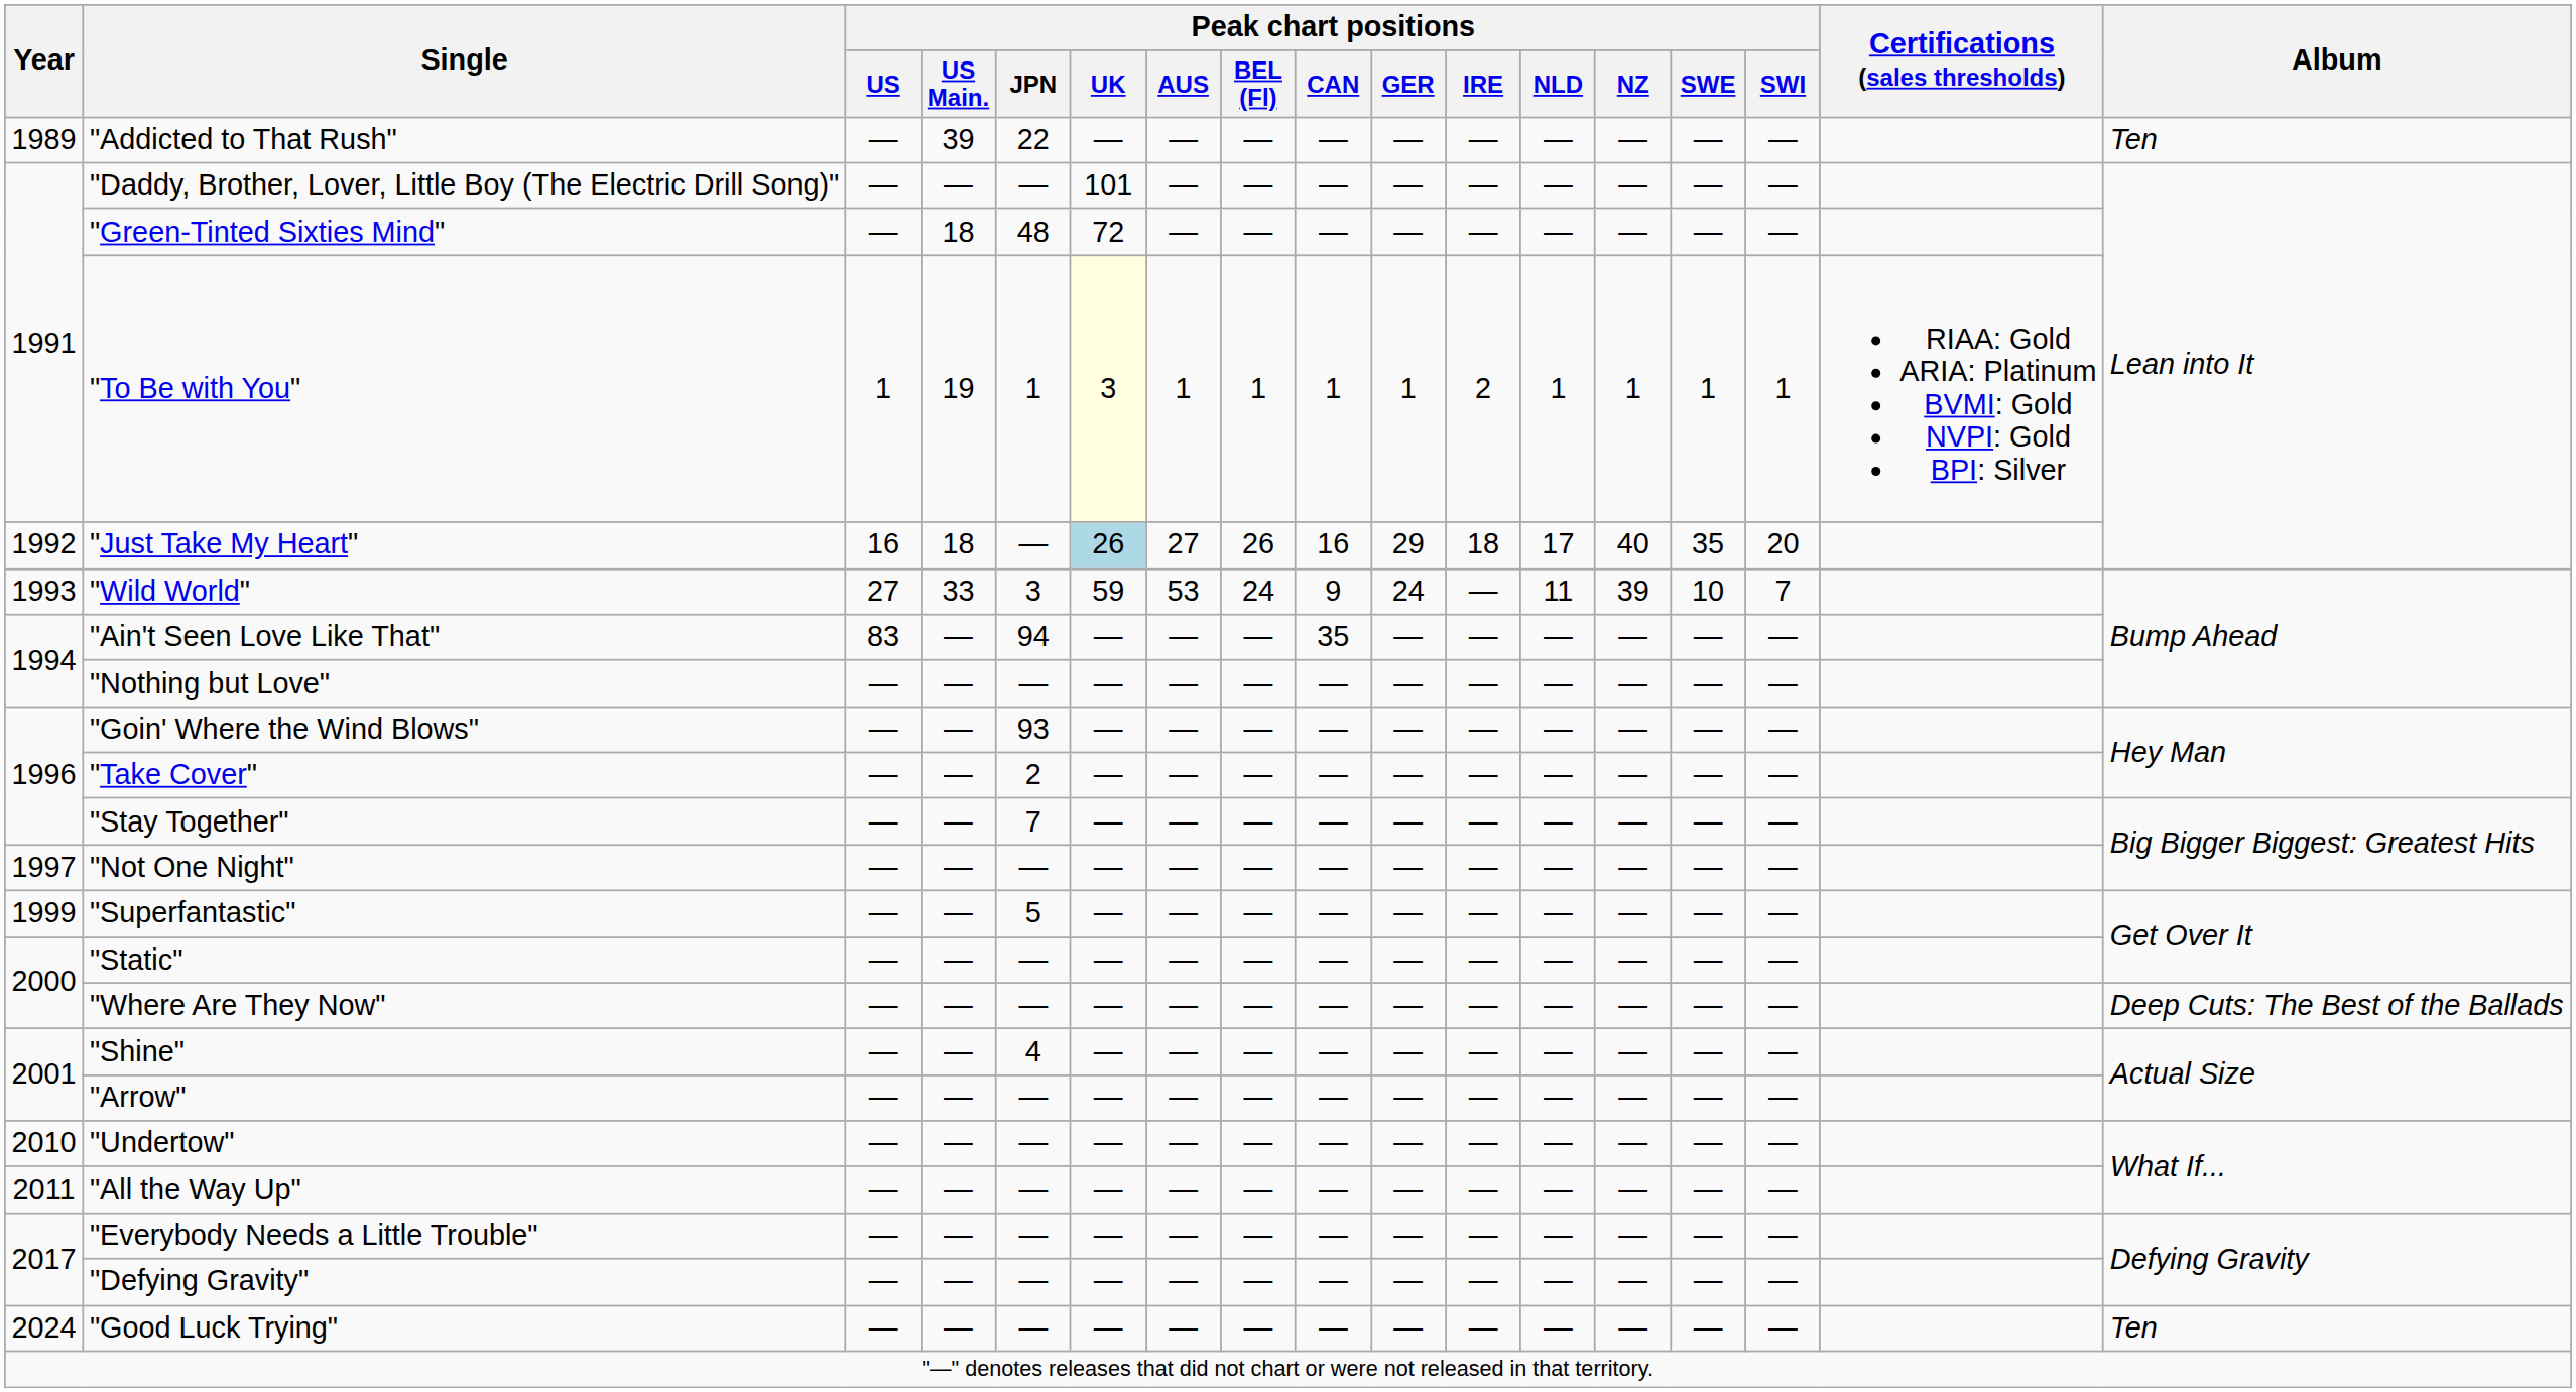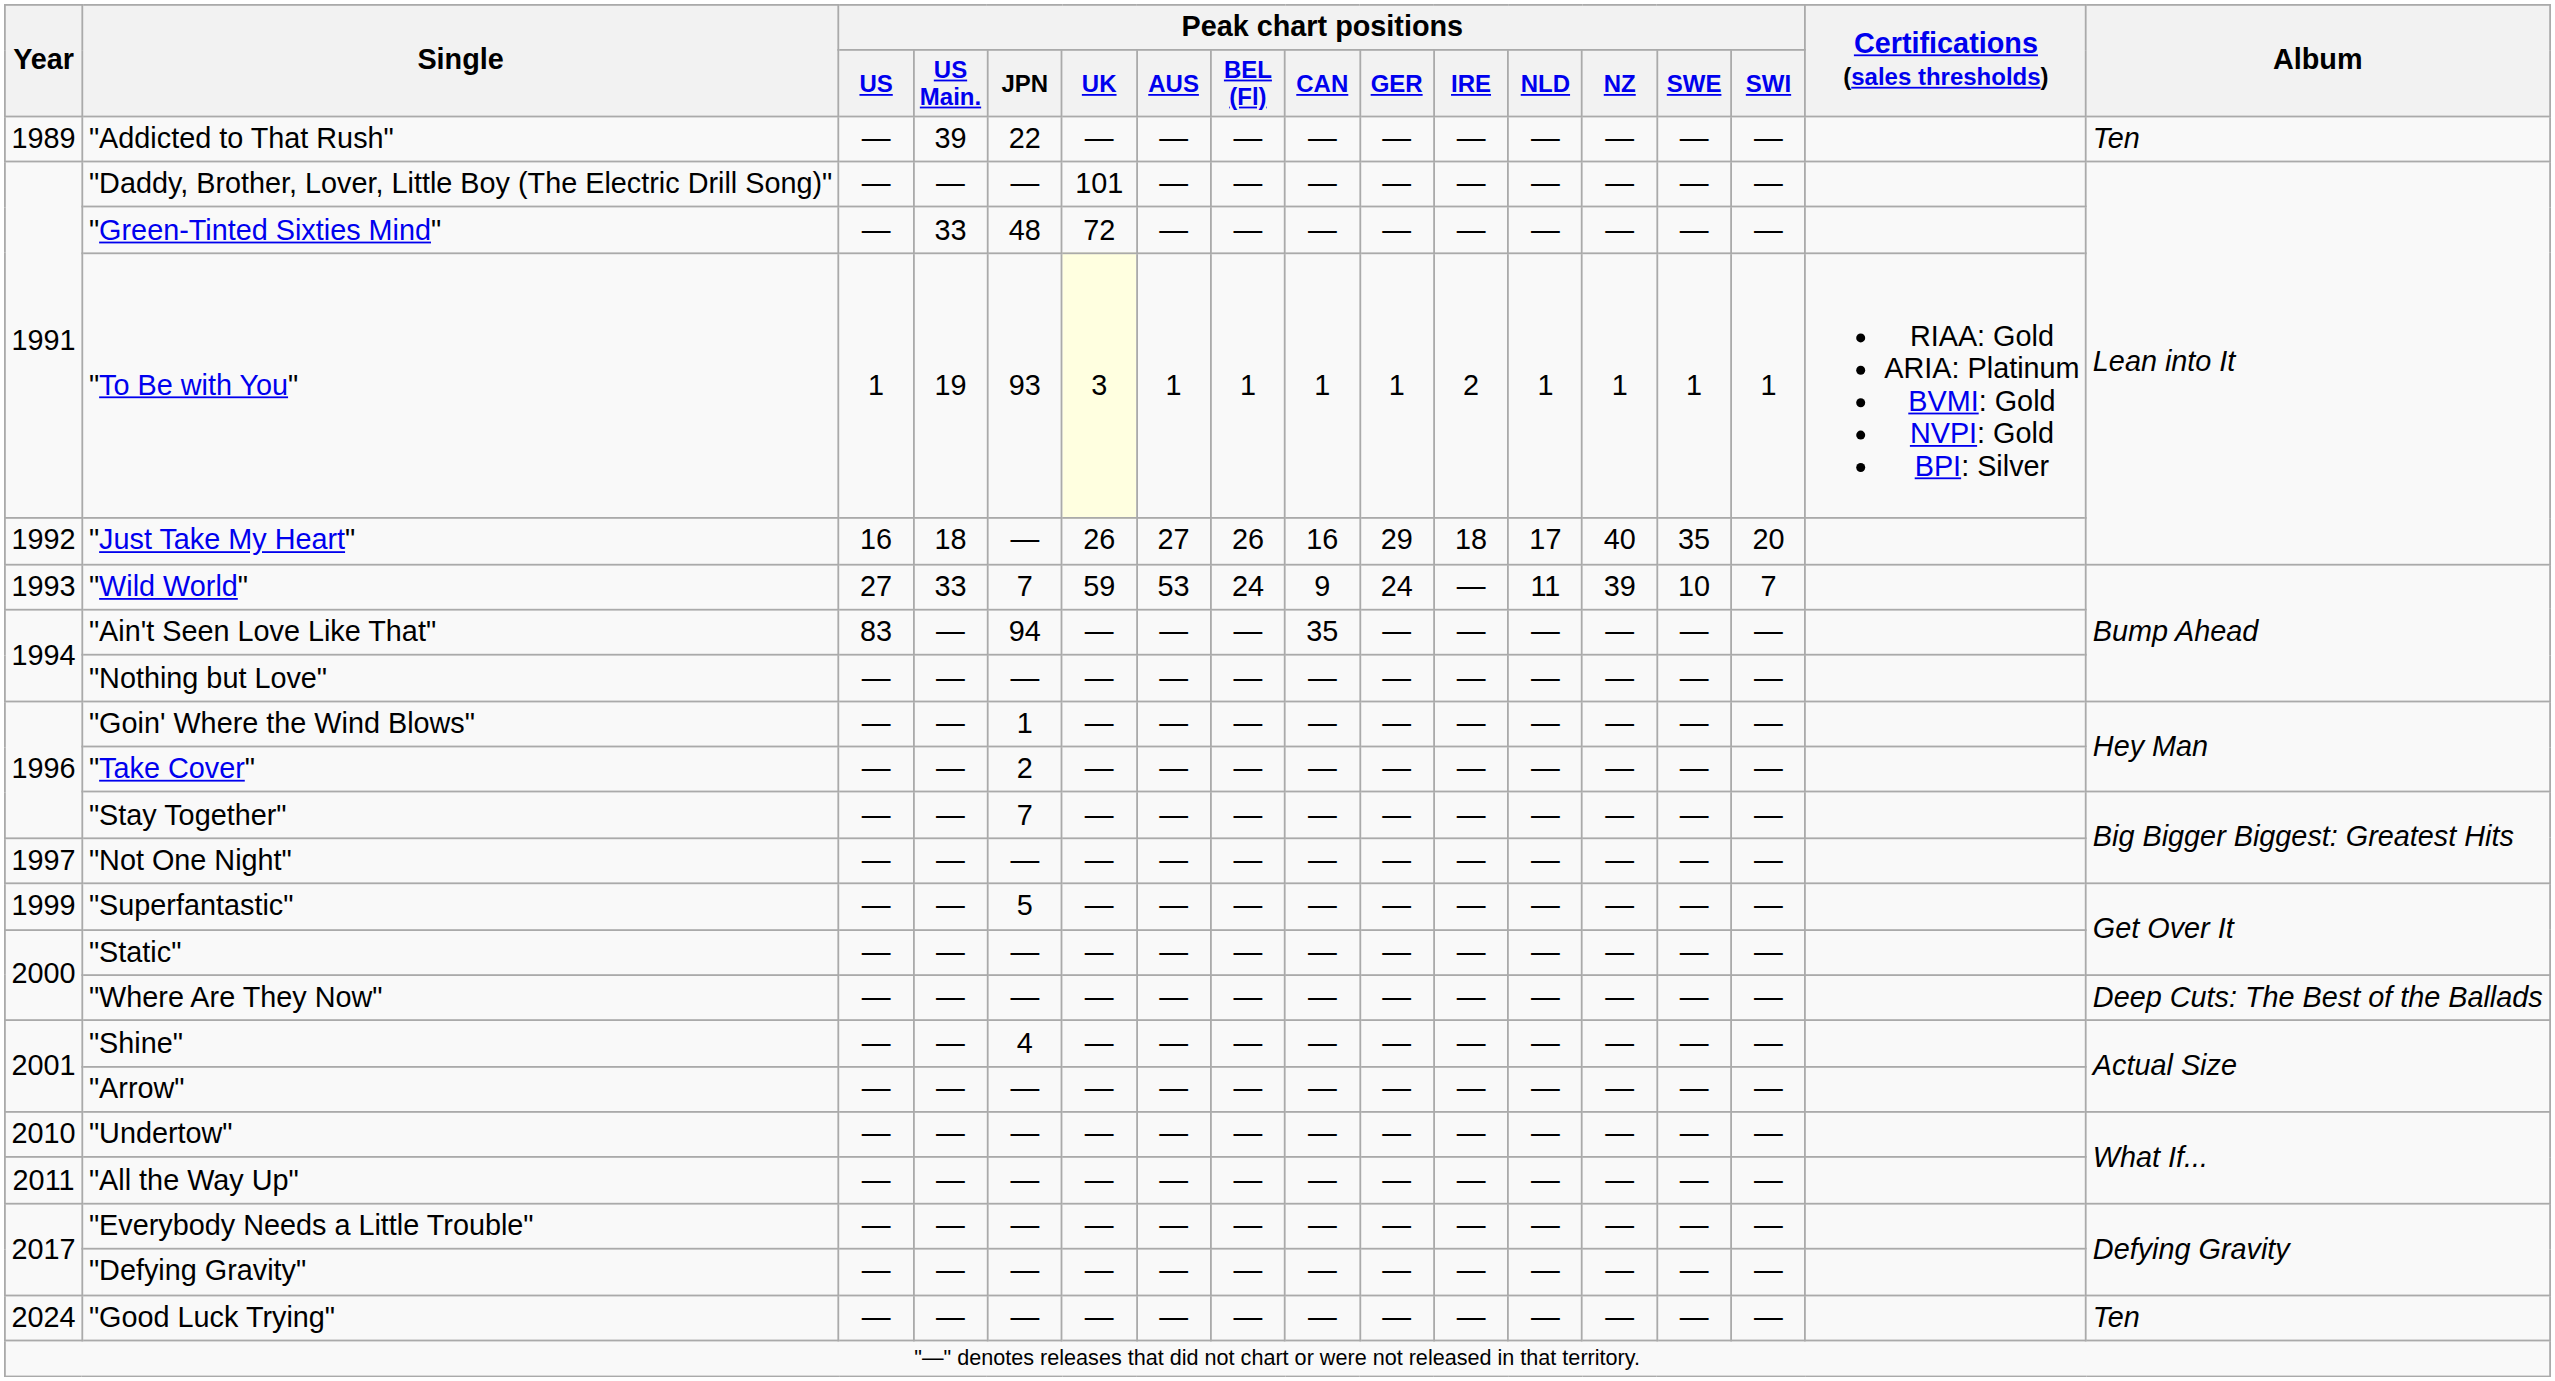 <table class="wikitable" style="text-align:center;">
 <tr>
 <th rowspan="2">Year</th>
 <th rowspan="2">Single</th>
 <th colspan="13">Peak chart positions</th>
 <th rowspan="2"><a href='#'>Certifications</a><br><small>(<a href='#'>sales thresholds</a>)</small></th>
 <th rowspan="2">Album</th>
 </tr>
 <tr style="font-size:smaller;">
 <th width="35"><a href='#'>US</a><br></th>
 <th width="35"><a href='#'>US Main.</a><br></th>
 <th width="35">JPN<br></th>
 <th width="35"><a href='#'>UK</a><br></th>
 <th width="35"><a href='#'>AUS</a><br></th>
 <th width="35"><a href='#'>BEL<br>(Fl)</a><br></th>
 <th width="35"><a href='#'>CAN</a><br></th>
 <th width="35"><a href='#'>GER</a></th>
 <th width="35"><a href='#'>IRE</a><br></th>
 <th width="35"><a href='#'>NLD</a><br></th>
 <th width="35"><a href='#'>NZ</a><br></th>
 <th width="35"><a href='#'>SWE</a><br></th>
 <th width="35"><a href='#'>SWI</a><br></th>
 </tr>
 <tr>
 <td rowspan="1">1989</td>
 <td align="left">"Addicted to That Rush"</td>
 <td>—</td>
 <td>39</td>
 <td>22</td>
 <td>—</td>
 <td>—</td>
 <td>—</td>
 <td>—</td>
 <td>—</td>
 <td>—</td>
 <td>—</td>
 <td>—</td>
 <td>—</td>
 <td>—</td>
 <td></td>
 <td align="left"><em>Ten</em></td>
 </tr>
 <tr>
 <td rowspan="3">1991</td>
 <td align="left">"Daddy, Brother, Lover, Little Boy (The Electric Drill Song)"</td>
 <td>—</td>
 <td>—</td>
 <td>—</td>
 <td>101</td>
 <td>—</td>
 <td>—</td>
 <td>—</td>
 <td>—</td>
 <td>—</td>
 <td>—</td>
 <td>—</td>
 <td>—</td>
 <td>—</td>
 <td></td>
 <td align="left" rowspan="4"><em>Lean into It</em></td>
 </tr>
 <tr>
 <td align="left">"<a href='#'>Green-Tinted Sixties Mind</a>"</td>
 <td>—</td>
-<td>18</td>
+<td>33</td>
 <td>48</td>
 <td>72</td>
 <td>—</td>
 <td>—</td>
 <td>—</td>
 <td>—</td>
 <td>—</td>
 <td>—</td>
 <td>—</td>
 <td>—</td>
 <td>—</td>
 <td></td>
 </tr>
 <tr>
 <td align="left">"<a href='#'>To Be with You</a>"</td>
 <td>1</td>
 <td>19</td>
-<td>1</td>
+<td>93</td>
 <td style="background: lightyellow;">3</td>
 <td>1</td>
 <td>1</td>
 <td>1</td>
 <td>1</td>
 <td>2</td>
 <td>1</td>
 <td>1</td>
 <td>1</td>
 <td>1</td>
 <td><br><ul><li>RIAA: Gold</li><li>ARIA: Platinum</li><li><a href='#'>BVMI</a>: Gold</li><li><a href='#'>NVPI</a>: Gold</li><li><a href='#'>BPI</a>: Silver</li></ul></td>
 </tr>
 <tr>
 <td>1992</td>
 <td align="left">"<a href='#'>Just Take My Heart</a>"</td>
 <td>16</td>
 <td>18</td>
 <td>—</td>
-<td style="background: lightblue;">26</td>
+<td>26</td>
 <td>27</td>
 <td>26</td>
 <td>16</td>
 <td>29</td>
 <td>18</td>
 <td>17</td>
 <td>40</td>
 <td>35</td>
 <td>20</td>
 <td></td>
 </tr>
 <tr>
 <td>1993</td>
 <td align="left">"<a href='#'>Wild World</a>"</td>
 <td>27</td>
 <td>33</td>
-<td>3</td>
+<td>7</td>
 <td>59</td>
 <td>53</td>
 <td>24</td>
 <td>9</td>
 <td>24</td>
 <td>—</td>
 <td>11</td>
 <td>39</td>
 <td>10</td>
 <td>7</td>
 <td></td>
 <td align="left" rowspan="3"><em>Bump Ahead</em></td>
 </tr>
 <tr>
 <td rowspan=2>1994</td>
 <td align="left">"Ain't Seen Love Like That"</td>
 <td>83</td>
 <td>—</td>
 <td>94</td>
 <td>—</td>
 <td>—</td>
 <td>—</td>
 <td>35</td>
 <td>—</td>
 <td>—</td>
 <td>—</td>
 <td>—</td>
 <td>—</td>
 <td>—</td>
 <td></td>
 </tr>
 <tr>
 <td align="left">"Nothing but Love"</td>
 <td>—</td>
 <td>—</td>
 <td>—</td>
 <td>—</td>
 <td>—</td>
 <td>—</td>
 <td>—</td>
 <td>—</td>
 <td>—</td>
 <td>—</td>
 <td>—</td>
 <td>—</td>
 <td>—</td>
 <td></td>
 </tr>
 <tr>
 <td rowspan=3>1996</td>
 <td align="left">"Goin' Where the Wind Blows"</td>
 <td>—</td>
 <td>—</td>
-<td>93</td>
+<td>1</td>
 <td>—</td>
 <td>—</td>
 <td>—</td>
 <td>—</td>
 <td>—</td>
 <td>—</td>
 <td>—</td>
 <td>—</td>
 <td>—</td>
 <td>—</td>
 <td></td>
 <td align="left" rowspan="2"><em>Hey Man</em></td>
 </tr>
 <tr>
 <td align="left">"<a href='#'>Take Cover</a>"</td>
 <td>—</td>
 <td>—</td>
 <td>2</td>
 <td>—</td>
 <td>—</td>
 <td>—</td>
 <td>—</td>
 <td>—</td>
 <td>—</td>
 <td>—</td>
 <td>—</td>
 <td>—</td>
 <td>—</td>
 <td></td>
 </tr>
 <tr>
 <td align="left">"Stay Together"</td>
 <td>—</td>
 <td>—</td>
 <td>7</td>
 <td>—</td>
 <td>—</td>
 <td>—</td>
 <td>—</td>
 <td>—</td>
 <td>—</td>
 <td>—</td>
 <td>—</td>
 <td>—</td>
 <td>—</td>
 <td></td>
 <td align="left" rowspan="2"><em>Big Bigger Biggest: Greatest Hits</em></td>
 </tr>
 <tr>
 <td>1997</td>
 <td align="left">"Not One Night"</td>
 <td>—</td>
 <td>—</td>
 <td>—</td>
 <td>—</td>
 <td>—</td>
 <td>—</td>
 <td>—</td>
 <td>—</td>
 <td>—</td>
 <td>—</td>
 <td>—</td>
 <td>—</td>
 <td>—</td>
 <td></td>
 </tr>
 <tr>
 <td>1999</td>
 <td align="left">"Superfantastic"</td>
 <td>—</td>
 <td>—</td>
 <td>5</td>
 <td>—</td>
 <td>—</td>
 <td>—</td>
 <td>—</td>
 <td>—</td>
 <td>—</td>
 <td>—</td>
 <td>—</td>
 <td>—</td>
 <td>—</td>
 <td></td>
 <td align="left" rowspan="2"><em>Get Over It</em></td>
 </tr>
 <tr>
 <td rowspan=2>2000</td>
 <td align="left">"Static"</td>
 <td>—</td>
 <td>—</td>
 <td>—</td>
 <td>—</td>
 <td>—</td>
 <td>—</td>
 <td>—</td>
 <td>—</td>
 <td>—</td>
 <td>—</td>
 <td>—</td>
 <td>—</td>
 <td>—</td>
 <td></td>
 </tr>
 <tr>
 <td align="left">"Where Are They Now"</td>
 <td>—</td>
 <td>—</td>
 <td>—</td>
 <td>—</td>
 <td>—</td>
 <td>—</td>
 <td>—</td>
 <td>—</td>
 <td>—</td>
 <td>—</td>
 <td>—</td>
 <td>—</td>
 <td>—</td>
 <td></td>
 <td align="left"><em>Deep Cuts: The Best of the Ballads</em></td>
 </tr>
 <tr>
 <td rowspan=2>2001</td>
 <td align="left">"Shine"</td>
 <td>—</td>
 <td>—</td>
 <td>4</td>
 <td>—</td>
 <td>—</td>
 <td>—</td>
 <td>—</td>
 <td>—</td>
 <td>—</td>
 <td>—</td>
 <td>—</td>
 <td>—</td>
 <td>—</td>
 <td></td>
 <td align="left" rowspan="2"><em>Actual Size</em></td>
 </tr>
 <tr>
 <td align="left">"Arrow"</td>
 <td>—</td>
 <td>—</td>
 <td>—</td>
 <td>—</td>
 <td>—</td>
 <td>—</td>
 <td>—</td>
 <td>—</td>
 <td>—</td>
 <td>—</td>
 <td>—</td>
 <td>—</td>
 <td>—</td>
 <td></td>
 </tr>
 <tr>
 <td>2010</td>
 <td align="left">"Undertow"</td>
 <td>—</td>
 <td>—</td>
 <td>—</td>
 <td>—</td>
 <td>—</td>
 <td>—</td>
 <td>—</td>
 <td>—</td>
 <td>—</td>
 <td>—</td>
 <td>—</td>
 <td>—</td>
 <td>—</td>
 <td></td>
 <td align="left" rowspan="2"><em>What If...</em></td>
 </tr>
 <tr>
 <td>2011</td>
 <td align="left">"All the Way Up"</td>
 <td>—</td>
 <td>—</td>
 <td>—</td>
 <td>—</td>
 <td>—</td>
 <td>—</td>
 <td>—</td>
 <td>—</td>
 <td>—</td>
 <td>—</td>
 <td>—</td>
 <td>—</td>
 <td>—</td>
 <td></td>
 </tr>
 <tr>
 <td rowspan="2">2017</td>
 <td align="left">"Everybody Needs a Little Trouble"</td>
 <td>—</td>
 <td>—</td>
 <td>—</td>
 <td>—</td>
 <td>—</td>
 <td>—</td>
 <td>—</td>
 <td>—</td>
 <td>—</td>
 <td>—</td>
 <td>—</td>
 <td>—</td>
 <td>—</td>
 <td></td>
 <td rowspan="2" align="left"><em>Defying Gravity</em></td>
 </tr>
 <tr>
 <td align="left">"Defying Gravity"</td>
 <td>—</td>
 <td>—</td>
 <td>—</td>
 <td>—</td>
 <td>—</td>
 <td>—</td>
 <td>—</td>
 <td>—</td>
 <td>—</td>
 <td>—</td>
 <td>—</td>
 <td>—</td>
 <td>—</td>
 <td></td>
 </tr>
 <tr>
 <td>2024</td>
 <td align="left">"Good Luck Trying"</td>
 <td>—</td>
 <td>—</td>
 <td>—</td>
 <td>—</td>
 <td>—</td>
 <td>—</td>
 <td>—</td>
 <td>—</td>
 <td>—</td>
 <td>—</td>
 <td>—</td>
 <td>—</td>
 <td>—</td>
 <td></td>
 <td align="left"><em>Ten</em></td>
 </tr>
 <tr>
 <td colspan="18" style="text-align:center; font-size:9pt;">"—" denotes releases that did not chart or were not released in that territory.</td>
 </tr>
 </table>
